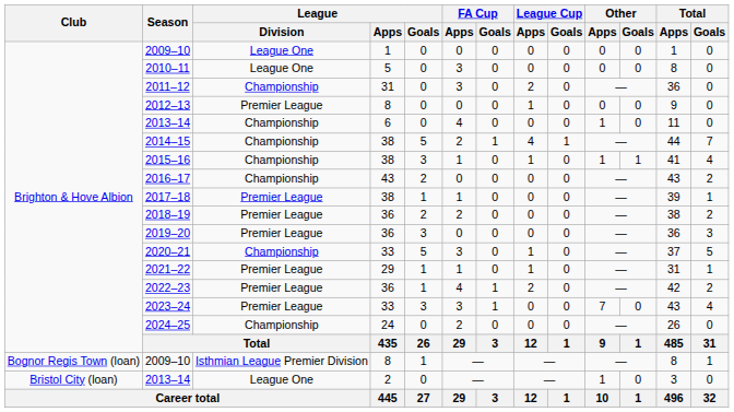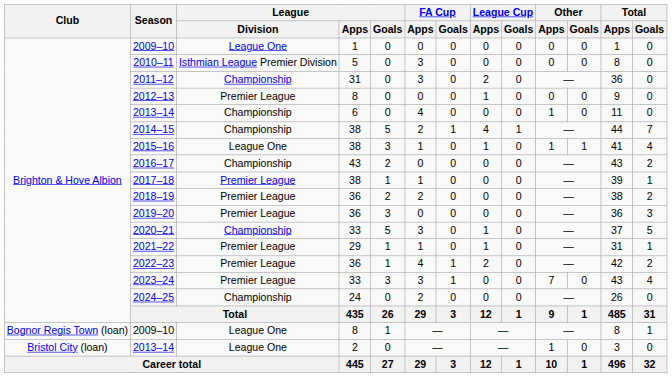 <table class="wikitable" style="text-align: center;">
 <tr>
 <th rowspan="2">Club</th>
 <th rowspan="2">Season</th>
 <th colspan="3">League</th>
 <th colspan="2"><a href='#'>FA Cup</a></th>
 <th colspan="2"><a href='#'>League Cup</a></th>
 <th colspan="2">Other</th>
 <th colspan="2">Total</th>
 </tr>
 <tr>
 <th>Division</th>
 <th>Apps</th>
 <th>Goals</th>
 <th>Apps</th>
 <th>Goals</th>
 <th>Apps</th>
 <th>Goals</th>
 <th>Apps</th>
 <th>Goals</th>
 <th>Apps</th>
 <th>Goals</th>
 </tr>
 <tr>
 <td rowspan="17"><a href='#'>Brighton & Hove Albion</a></td>
 <td><a href='#'>2009–10</a></td>
 <td><a href='#'>League One</a></td>
 <td>1</td>
 <td>0</td>
 <td>0</td>
 <td>0</td>
 <td>0</td>
 <td>0</td>
 <td>0</td>
 <td>0</td>
 <td>1</td>
 <td>0</td>
 </tr>
 <tr>
 <td><a href='#'>2010–11</a></td>
-<td>League One</td>
+<td><a href='#'>Isthmian League</a> Premier Division</td>
 <td>5</td>
 <td>0</td>
 <td>3</td>
 <td>0</td>
 <td>0</td>
 <td>0</td>
 <td>0</td>
 <td>0</td>
 <td>8</td>
 <td>0</td>
 </tr>
 <tr>
 <td><a href='#'>2011–12</a></td>
 <td><a href='#'>Championship</a></td>
 <td>31</td>
 <td>0</td>
 <td>3</td>
 <td>0</td>
 <td>2</td>
 <td>0</td>
 <td colspan="2">—</td>
 <td>36</td>
 <td>0</td>
 </tr>
 <tr>
 <td><a href='#'>2012–13</a></td>
 <td>Premier League</td>
 <td>8</td>
 <td>0</td>
 <td>0</td>
 <td>0</td>
 <td>1</td>
 <td>0</td>
 <td>0</td>
 <td>0</td>
 <td>9</td>
 <td>0</td>
 </tr>
 <tr>
 <td><a href='#'>2013–14</a></td>
 <td>Championship</td>
 <td>6</td>
 <td>0</td>
 <td>4</td>
 <td>0</td>
 <td>0</td>
 <td>0</td>
 <td>1</td>
 <td>0</td>
 <td>11</td>
 <td>0</td>
 </tr>
 <tr>
 <td><a href='#'>2014–15</a></td>
 <td>Championship</td>
 <td>38</td>
 <td>5</td>
 <td>2</td>
 <td>1</td>
 <td>4</td>
 <td>1</td>
 <td colspan="2">—</td>
 <td>44</td>
 <td>7</td>
 </tr>
 <tr>
 <td><a href='#'>2015–16</a></td>
-<td>Championship</td>
+<td>League One</td>
 <td>38</td>
 <td>3</td>
 <td>1</td>
 <td>0</td>
 <td>1</td>
 <td>0</td>
 <td>1</td>
 <td>1</td>
 <td>41</td>
 <td>4</td>
 </tr>
 <tr>
 <td><a href='#'>2016–17</a></td>
 <td>Championship</td>
 <td>43</td>
 <td>2</td>
 <td>0</td>
 <td>0</td>
 <td>0</td>
 <td>0</td>
 <td colspan="2">—</td>
 <td>43</td>
 <td>2</td>
 </tr>
 <tr>
 <td><a href='#'>2017–18</a></td>
 <td><a href='#'>Premier League</a></td>
 <td>38</td>
 <td>1</td>
 <td>1</td>
 <td>0</td>
 <td>0</td>
 <td>0</td>
 <td colspan="2">—</td>
 <td>39</td>
 <td>1</td>
 </tr>
 <tr>
 <td><a href='#'>2018–19</a></td>
 <td>Premier League</td>
 <td>36</td>
 <td>2</td>
 <td>2</td>
 <td>0</td>
 <td>0</td>
 <td>0</td>
 <td colspan="2">—</td>
 <td>38</td>
 <td>2</td>
 </tr>
 <tr>
 <td><a href='#'>2019–20</a></td>
 <td>Premier League</td>
 <td>36</td>
 <td>3</td>
 <td>0</td>
 <td>0</td>
 <td>0</td>
 <td>0</td>
 <td colspan="2">—</td>
 <td>36</td>
 <td>3</td>
 </tr>
 <tr>
 <td><a href='#'>2020–21</a></td>
 <td><a href='#'>Championship</a></td>
 <td>33</td>
 <td>5</td>
 <td>3</td>
 <td>0</td>
 <td>1</td>
 <td>0</td>
 <td colspan="2">—</td>
 <td>37</td>
 <td>5</td>
 </tr>
 <tr>
 <td><a href='#'>2021–22</a></td>
 <td>Premier League</td>
 <td>29</td>
 <td>1</td>
 <td>1</td>
 <td>0</td>
 <td>1</td>
 <td>0</td>
 <td colspan="2">—</td>
 <td>31</td>
 <td>1</td>
 </tr>
 <tr>
 <td><a href='#'>2022–23</a></td>
 <td>Premier League</td>
 <td>36</td>
 <td>1</td>
 <td>4</td>
 <td>1</td>
 <td>2</td>
 <td>0</td>
 <td colspan="2">—</td>
 <td>42</td>
 <td>2</td>
 </tr>
 <tr>
 <td><a href='#'>2023–24</a></td>
 <td>Premier League</td>
 <td>33</td>
 <td>3</td>
 <td>3</td>
 <td>1</td>
 <td>0</td>
 <td>0</td>
 <td>7</td>
 <td>0</td>
 <td>43</td>
 <td>4</td>
 </tr>
 <tr>
 <td><a href='#'>2024–25</a></td>
 <td>Championship</td>
 <td>24</td>
 <td>0</td>
 <td>2</td>
 <td>0</td>
 <td>0</td>
 <td>0</td>
 <td colspan="2">—</td>
 <td>26</td>
 <td>0</td>
 </tr>
 <tr>
 <th colspan="2">Total</th>
 <th>435</th>
 <th>26</th>
 <th>29</th>
 <th>3</th>
 <th>12</th>
 <th>1</th>
 <th>9</th>
 <th>1</th>
 <th>485</th>
 <th>31</th>
 </tr>
 <tr>
 <td><a href='#'>Bognor Regis Town</a> (loan)</td>
 <td>2009–10</td>
-<td><a href='#'>Isthmian League</a> Premier Division</td>
+<td>League One</td>
 <td>8</td>
 <td>1</td>
 <td colspan="2">—</td>
 <td colspan="2">—</td>
 <td colspan="2">—</td>
 <td>8</td>
 <td>1</td>
 </tr>
 <tr>
 <td><a href='#'>Bristol City</a> (loan)</td>
 <td><a href='#'>2013–14</a></td>
 <td>League One</td>
 <td>2</td>
 <td>0</td>
 <td colspan="2">—</td>
 <td colspan="2">—</td>
 <td>1</td>
 <td>0</td>
 <td>3</td>
 <td>0</td>
 </tr>
 <tr>
 <th colspan="3">Career total</th>
 <th>445</th>
 <th>27</th>
 <th>29</th>
 <th>3</th>
 <th>12</th>
 <th>1</th>
 <th>10</th>
 <th>1</th>
 <th>496</th>
 <th>32</th>
 </tr>
 </table>
